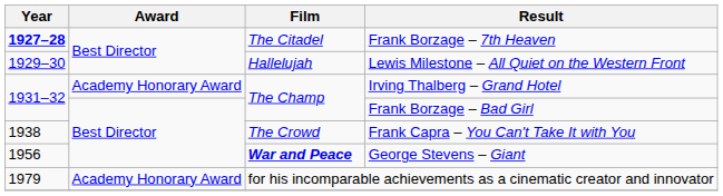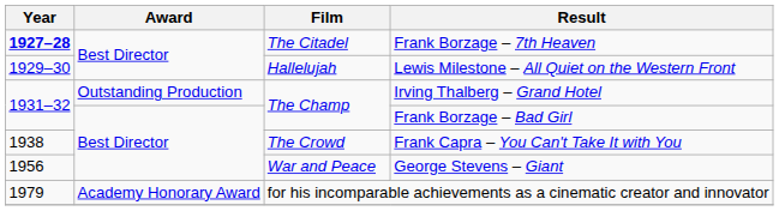 <table class="wikitable">
 <tr>
 <th>Year</th>
 <th>Award</th>
 <th>Film</th>
 <th>Result</th>
 </tr>
 <tr>
 <td><strong><a href='#'>1927–28</a></strong></td>
 <td rowspan="2"><a href='#'>Best Director</a></td>
 <td><em><a href='#'>The Citadel</a></em></td>
 <td><a href='#'>Frank Borzage</a> – <em><a href='#'>7th Heaven</a></em></td>
 </tr>
 <tr>
 <td><a href='#'>1929–30</a></td>
 <td><em><a href='#'>Hallelujah</a></em></td>
 <td><a href='#'>Lewis Milestone</a> – <em><a href='#'>All Quiet on the Western Front</a></em></td>
 </tr>
 <tr>
 <td rowspan=2><a href='#'>1931–32</a></td>
-<td><a href='#'>Academy Honorary Award</a></td>
+<td><a href='#'>Outstanding Production</a></td>
 <td rowspan=2><em><a href='#'>The Champ</a></em></td>
 <td><a href='#'>Irving Thalberg</a> – <em><a href='#'>Grand Hotel</a></em></td>
 </tr>
 <tr>
 <td rowspan="3"><a href='#'>Best Director</a></td>
 <td><a href='#'>Frank Borzage</a> – <em><a href='#'>Bad Girl</a></em></td>
 </tr>
 <tr>
 <td>1938</td>
 <td><em><a href='#'>The Crowd</a></em></td>
 <td><a href='#'>Frank Capra</a> – <em><a href='#'>You Can't Take It with You</a></em></td>
 </tr>
 <tr>
 <td>1956</td>
-<td><strong><em><a href='#'>War and Peace</a></em></strong></td>
+<td><em><a href='#'>War and Peace</a></em></td>
 <td><a href='#'>George Stevens</a> – <em><a href='#'>Giant</a></em></td>
 </tr>
 <tr>
 <td>1979</td>
 <td><a href='#'>Academy Honorary Award</a></td>
 <td colspan=2>for his incomparable achievements as a cinematic creator and innovator</td>
 </tr>
 <tr>
 </tr>
 </table>
